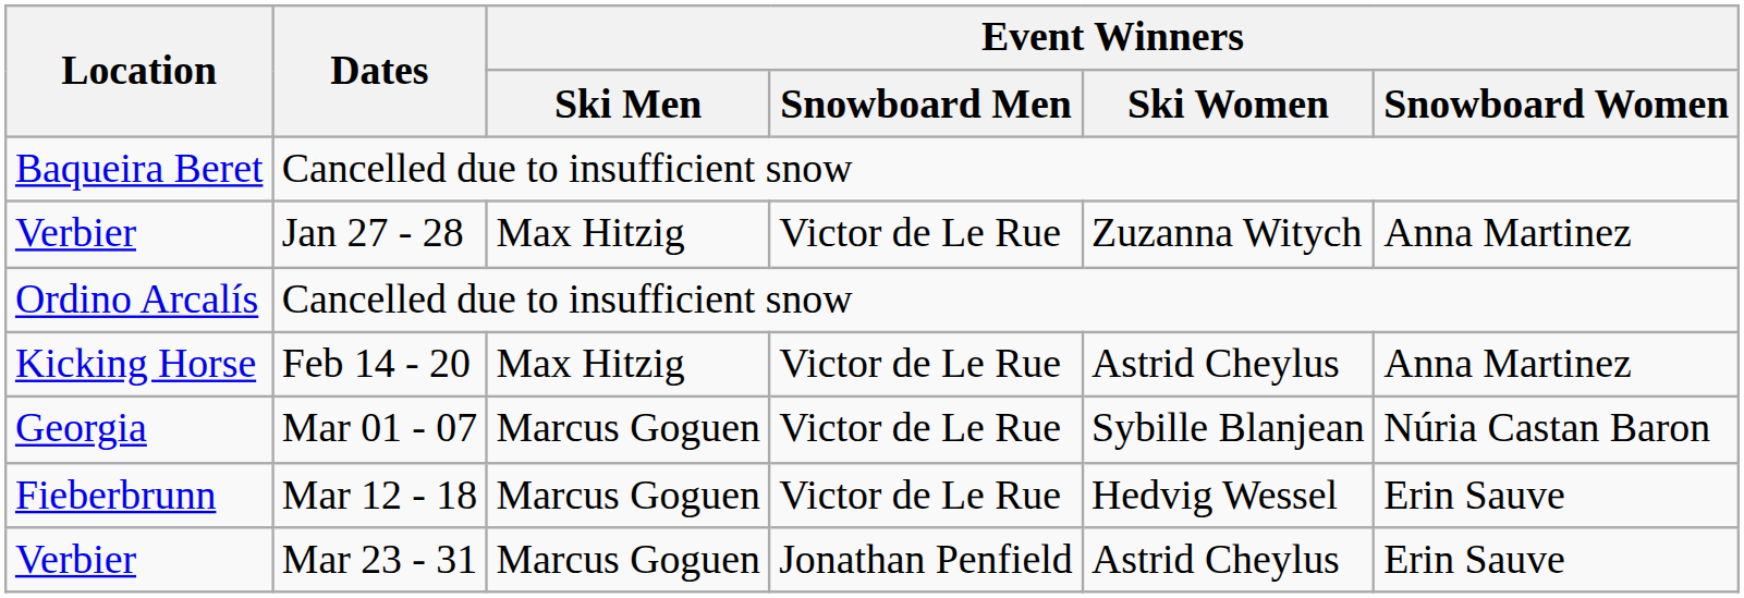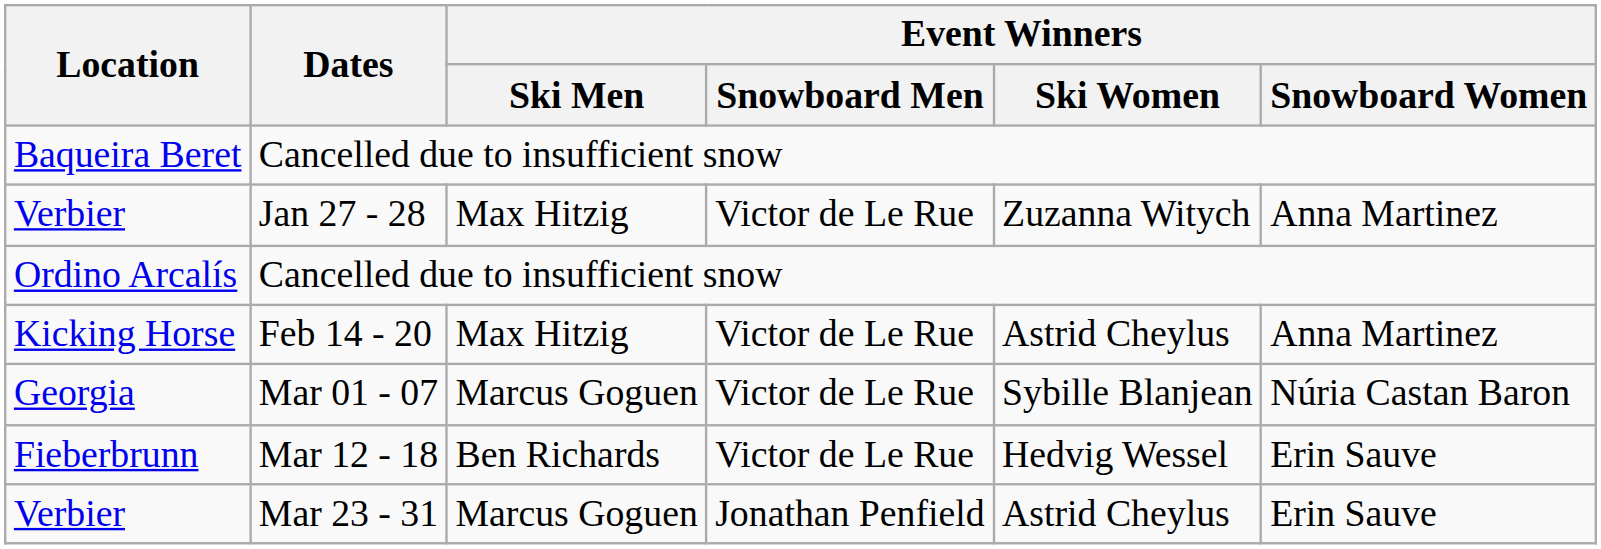 <table class="wikitable">
 <tr>
 <th rowspan="2">Location</th>
 <th rowspan="2">Dates</th>
 <th colspan="4">Event Winners</th>
 </tr>
 <tr>
 <th>Ski Men</th>
 <th>Snowboard Men</th>
 <th>Ski Women</th>
 <th>Snowboard Women</th>
 </tr>
 <tr>
 <td> <a href='#'>Baqueira Beret</a></td>
 <td colspan="5">Cancelled due to insufficient snow</td>
 </tr>
 <tr>
 <td> <a href='#'>Verbier</a></td>
 <td>Jan 27 - 28</td>
 <td> Max Hitzig</td>
 <td> Victor de Le Rue</td>
 <td> Zuzanna Witych</td>
 <td> Anna Martinez</td>
 </tr>
 <tr>
 <td> <a href='#'>Ordino Arcalís</a></td>
 <td colspan="5">Cancelled due to insufficient snow</td>
 </tr>
 <tr>
 <td> <a href='#'>Kicking Horse</a></td>
 <td>Feb 14 - 20</td>
 <td> Max Hitzig</td>
 <td> Victor de Le Rue</td>
 <td> Astrid Cheylus</td>
 <td> Anna Martinez</td>
 </tr>
 <tr>
 <td> <a href='#'>Georgia</a></td>
 <td>Mar 01 - 07</td>
 <td> Marcus Goguen</td>
 <td> Victor de Le Rue</td>
 <td> Sybille Blanjean</td>
 <td> Núria Castan Baron</td>
 </tr>
 <tr>
 <td> <a href='#'>Fieberbrunn</a></td>
 <td>Mar 12 - 18</td>
-<td> Marcus Goguen</td>
+<td> Ben Richards</td>
 <td> Victor de Le Rue</td>
 <td> Hedvig Wessel</td>
 <td> Erin Sauve</td>
 </tr>
 <tr>
 <td> <a href='#'>Verbier</a></td>
 <td>Mar 23 - 31</td>
 <td> Marcus Goguen</td>
 <td> Jonathan Penfield</td>
 <td> Astrid Cheylus</td>
 <td> Erin Sauve</td>
 </tr>
 </table>
